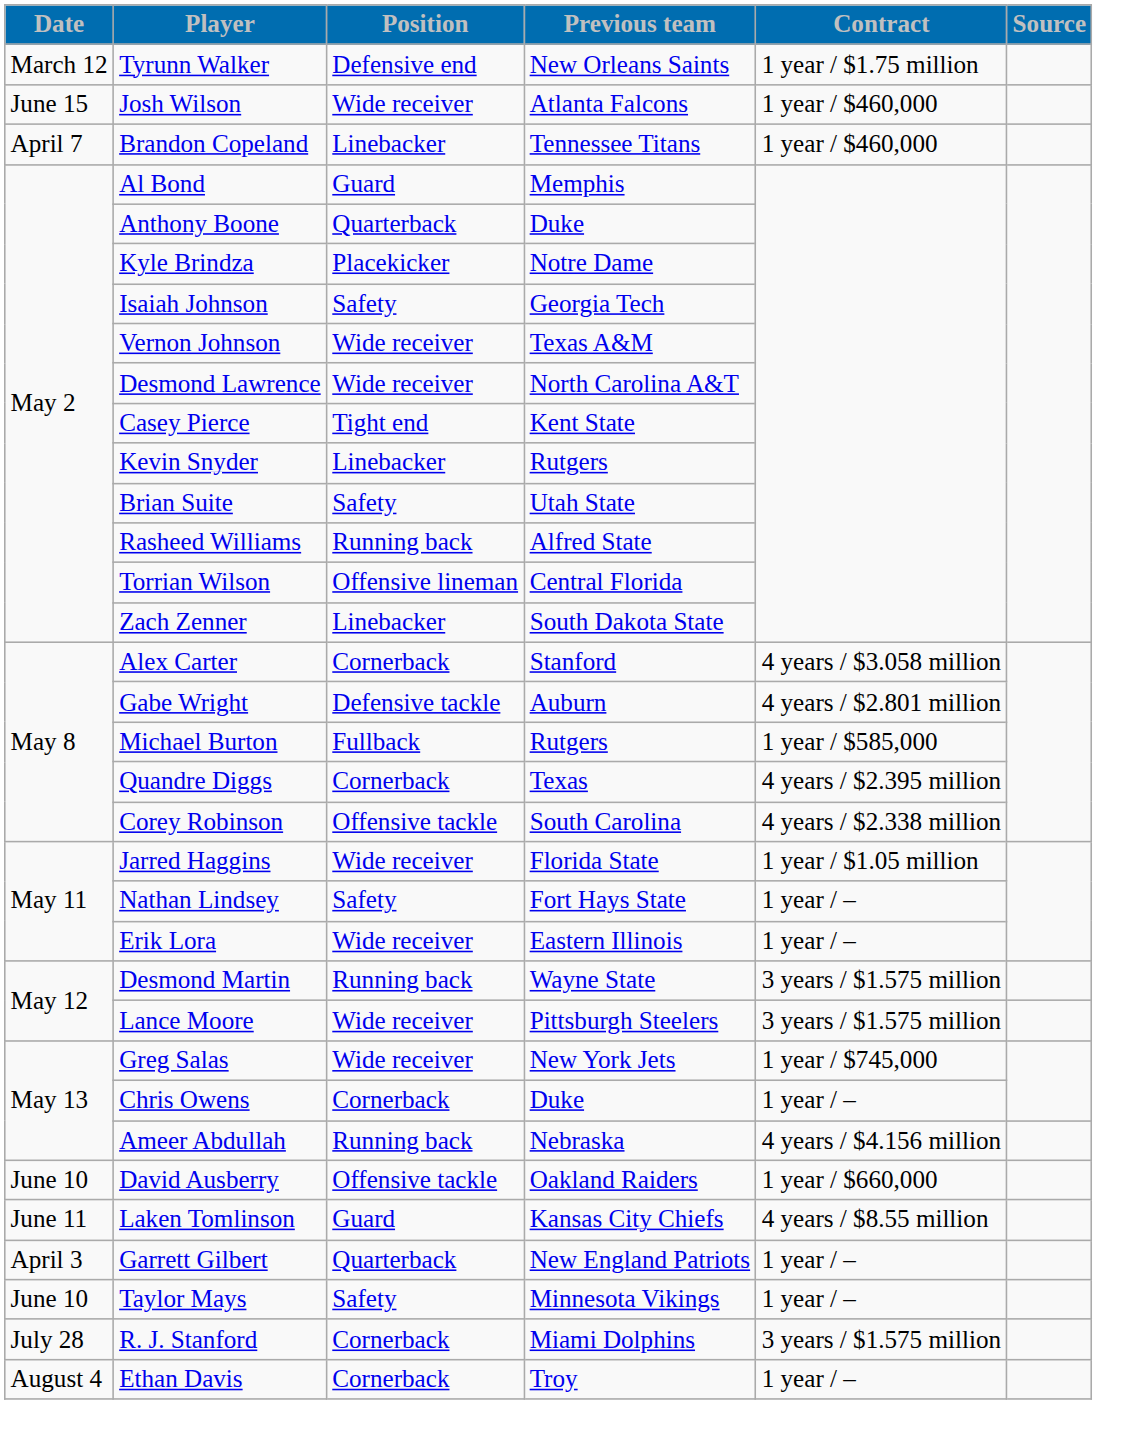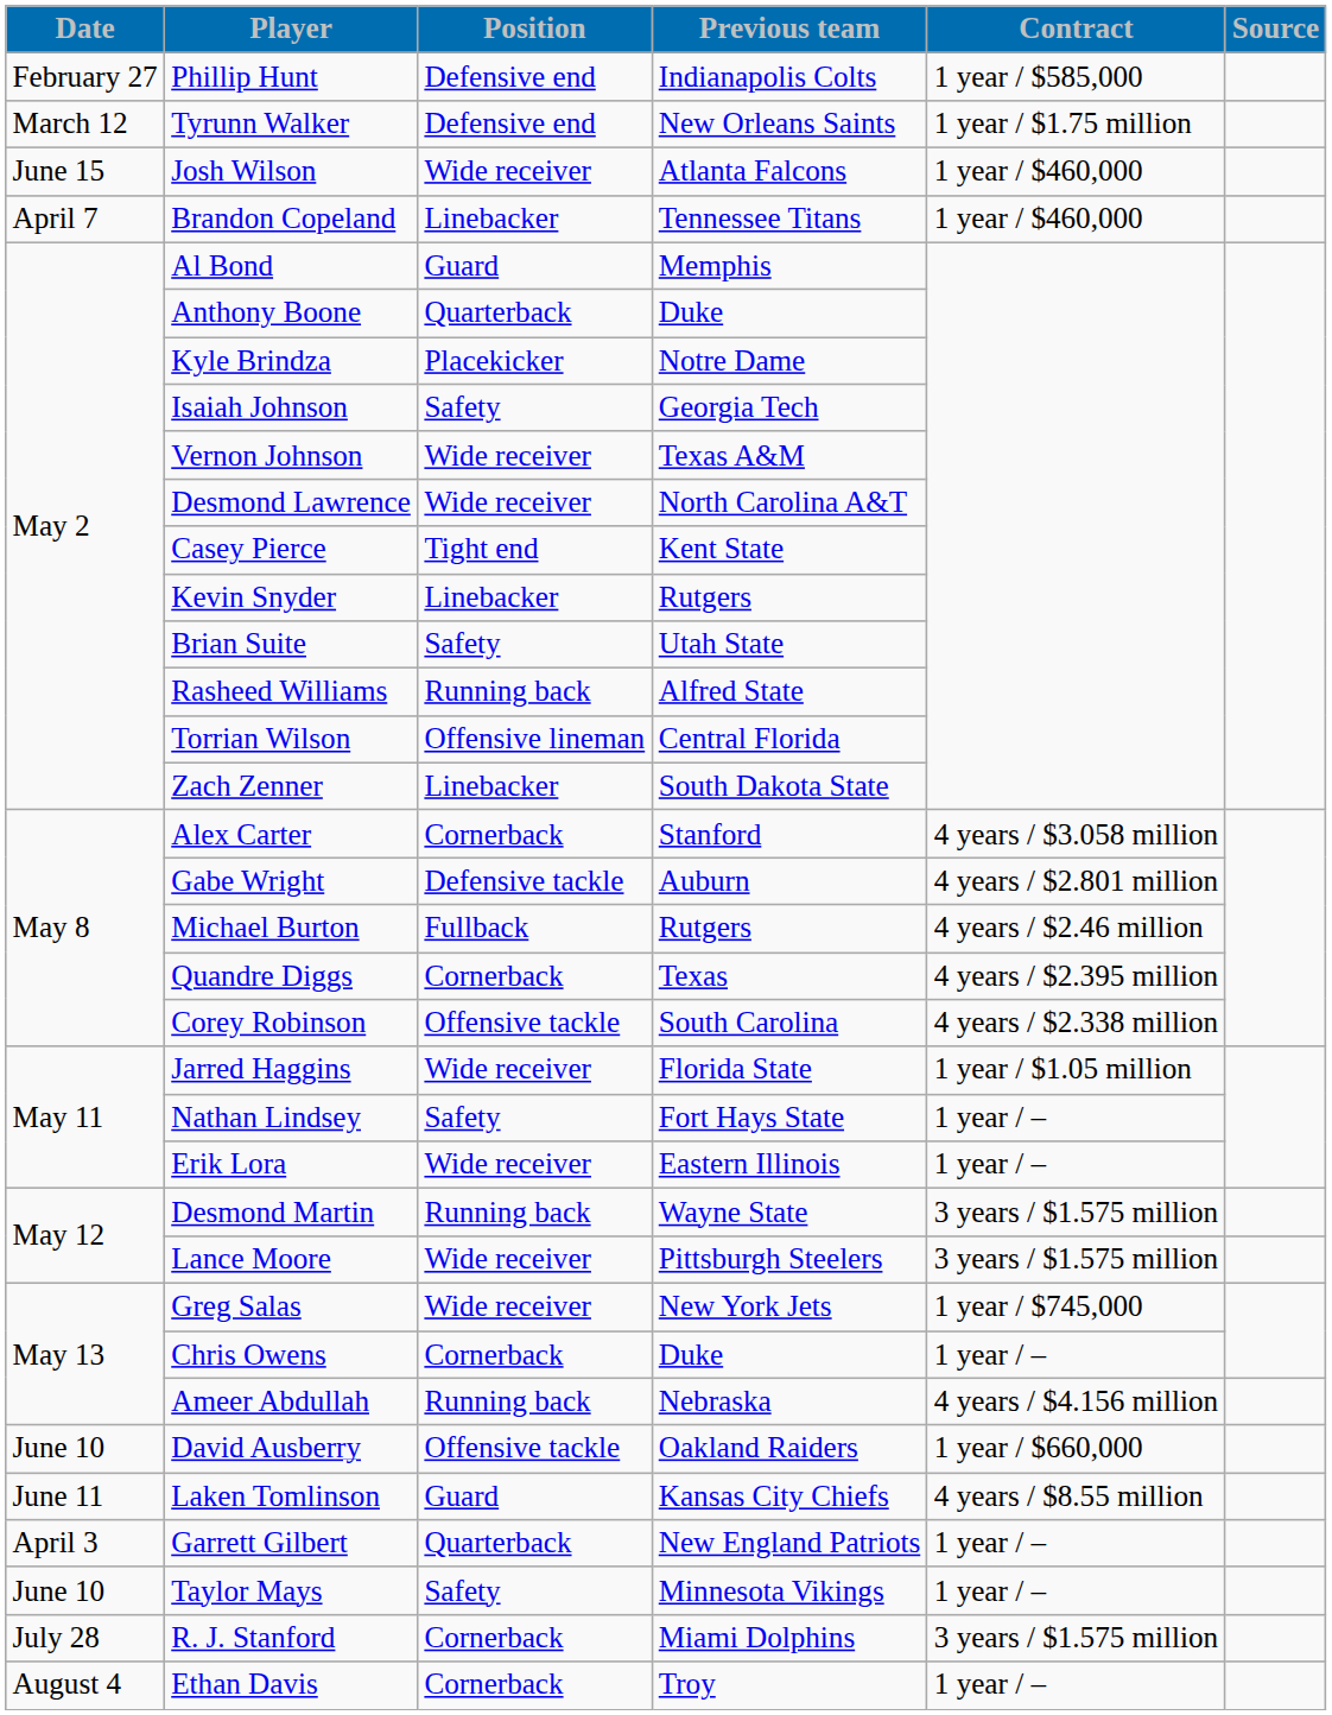 <table class="wikitable">
 <tr>
 <th style="background:#006DB0;color:silver">Date</th>
 <th style="background:#006DB0;color:silver">Player</th>
 <th style="background:#006DB0;color:silver">Position</th>
 <th style="background:#006DB0;color:silver">Previous team</th>
 <th style="background:#006DB0;color:silver">Contract</th>
 <th style="background:#006DB0;color:silver">Source</th>
+</tr>
+<tr>
+<td>February 27</td>
+<td><a href='#'>Phillip Hunt</a></td>
+<td><a href='#'>Defensive end</a></td>
+<td><a href='#'>Indianapolis Colts</a></td>
+<td>1 year / $585,000</td>
+<td></td>
 </tr>
 <tr>
 <td>March 12</td>
 <td><a href='#'>Tyrunn Walker</a></td>
 <td><a href='#'>Defensive end</a></td>
 <td><a href='#'>New Orleans Saints</a></td>
 <td>1 year / $1.75 million</td>
 <td></td>
 </tr>
 <tr>
 <td>June 15</td>
 <td><a href='#'>Josh Wilson</a></td>
 <td><a href='#'>Wide receiver</a></td>
 <td><a href='#'>Atlanta Falcons</a></td>
 <td>1 year / $460,000</td>
 <td></td>
 </tr>
 <tr>
 <td>April 7</td>
 <td><a href='#'>Brandon Copeland</a></td>
 <td><a href='#'>Linebacker</a></td>
 <td><a href='#'>Tennessee Titans</a></td>
 <td>1 year / $460,000</td>
 <td></td>
 </tr>
 <tr>
 <td rowspan="12">May 2</td>
 <td><a href='#'>Al Bond</a></td>
 <td><a href='#'>Guard</a></td>
 <td><a href='#'>Memphis</a></td>
 <td rowspan="12"></td>
 <td rowspan="12"></td>
 </tr>
 <tr>
 <td><a href='#'>Anthony Boone</a></td>
 <td><a href='#'>Quarterback</a></td>
 <td><a href='#'>Duke</a></td>
 </tr>
 <tr>
 <td><a href='#'>Kyle Brindza</a></td>
 <td><a href='#'>Placekicker</a></td>
 <td><a href='#'>Notre Dame</a></td>
 </tr>
 <tr>
 <td><a href='#'>Isaiah Johnson</a></td>
 <td><a href='#'>Safety</a></td>
 <td><a href='#'>Georgia Tech</a></td>
 </tr>
 <tr>
 <td><a href='#'>Vernon Johnson</a></td>
 <td><a href='#'>Wide receiver</a></td>
 <td><a href='#'>Texas A&M</a></td>
 </tr>
 <tr>
 <td><a href='#'>Desmond Lawrence</a></td>
 <td><a href='#'>Wide receiver</a></td>
 <td><a href='#'>North Carolina A&T</a></td>
 </tr>
 <tr>
 <td><a href='#'>Casey Pierce</a></td>
 <td><a href='#'>Tight end</a></td>
 <td><a href='#'>Kent State</a></td>
 </tr>
 <tr>
 <td><a href='#'>Kevin Snyder</a></td>
 <td><a href='#'>Linebacker</a></td>
 <td><a href='#'>Rutgers</a></td>
 </tr>
 <tr>
 <td><a href='#'>Brian Suite</a></td>
 <td><a href='#'>Safety</a></td>
 <td><a href='#'>Utah State</a></td>
 </tr>
 <tr>
 <td><a href='#'>Rasheed Williams</a></td>
 <td><a href='#'>Running back</a></td>
 <td><a href='#'>Alfred State</a></td>
 </tr>
 <tr>
 <td><a href='#'>Torrian Wilson</a></td>
 <td><a href='#'>Offensive lineman</a></td>
 <td><a href='#'>Central Florida</a></td>
 </tr>
 <tr>
 <td><a href='#'>Zach Zenner</a></td>
 <td><a href='#'>Linebacker</a></td>
 <td><a href='#'>South Dakota State</a></td>
 </tr>
 <tr>
 <td rowspan="5">May 8</td>
 <td><a href='#'>Alex Carter</a></td>
 <td><a href='#'>Cornerback</a></td>
 <td><a href='#'>Stanford</a></td>
 <td>4 years / $3.058 million</td>
 <td rowspan="5"></td>
 </tr>
 <tr>
 <td><a href='#'>Gabe Wright</a></td>
 <td><a href='#'>Defensive tackle</a></td>
 <td><a href='#'>Auburn</a></td>
 <td>4 years / $2.801 million</td>
 </tr>
 <tr>
 <td><a href='#'>Michael Burton</a></td>
 <td><a href='#'>Fullback</a></td>
 <td><a href='#'>Rutgers</a></td>
-<td>1 year / $585,000</td>
+<td>4 years / $2.46 million</td>
 </tr>
 <tr>
 <td><a href='#'>Quandre Diggs</a></td>
 <td><a href='#'>Cornerback</a></td>
 <td><a href='#'>Texas</a></td>
 <td>4 years / $2.395 million</td>
 </tr>
 <tr>
 <td><a href='#'>Corey Robinson</a></td>
 <td><a href='#'>Offensive tackle</a></td>
 <td><a href='#'>South Carolina</a></td>
 <td>4 years / $2.338 million</td>
 </tr>
 <tr>
 <td rowspan="3">May 11</td>
 <td><a href='#'>Jarred Haggins</a></td>
 <td><a href='#'>Wide receiver</a></td>
 <td><a href='#'>Florida State</a></td>
 <td>1 year / $1.05 million</td>
 <td rowspan="3"></td>
 </tr>
 <tr>
 <td><a href='#'>Nathan Lindsey</a></td>
 <td><a href='#'>Safety</a></td>
 <td><a href='#'>Fort Hays State</a></td>
 <td>1 year / –</td>
 </tr>
 <tr>
 <td><a href='#'>Erik Lora</a></td>
 <td><a href='#'>Wide receiver</a></td>
 <td><a href='#'>Eastern Illinois</a></td>
 <td>1 year / –</td>
 </tr>
 <tr>
 <td rowspan="2">May 12</td>
 <td><a href='#'>Desmond Martin</a></td>
 <td><a href='#'>Running back</a></td>
 <td><a href='#'>Wayne State</a></td>
 <td>3 years / $1.575 million</td>
 <td></td>
 </tr>
 <tr>
 <td><a href='#'>Lance Moore</a></td>
 <td><a href='#'>Wide receiver</a></td>
 <td><a href='#'>Pittsburgh Steelers</a></td>
 <td>3 years / $1.575 million</td>
 <td></td>
 </tr>
 <tr>
 <td rowspan="3">May 13</td>
 <td><a href='#'>Greg Salas</a></td>
 <td><a href='#'>Wide receiver</a></td>
 <td><a href='#'>New York Jets</a></td>
 <td>1 year / $745,000</td>
 <td rowspan="2"></td>
 </tr>
 <tr>
 <td><a href='#'>Chris Owens</a></td>
 <td><a href='#'>Cornerback</a></td>
 <td><a href='#'>Duke</a></td>
 <td>1 year / –</td>
 </tr>
 <tr>
 <td><a href='#'>Ameer Abdullah</a></td>
 <td><a href='#'>Running back</a></td>
 <td><a href='#'>Nebraska</a></td>
 <td>4 years / $4.156 million</td>
 <td></td>
 </tr>
 <tr>
 <td>June 10</td>
 <td><a href='#'>David Ausberry</a></td>
 <td><a href='#'>Offensive tackle</a></td>
 <td><a href='#'>Oakland Raiders</a></td>
 <td>1 year / $660,000</td>
 <td></td>
 </tr>
 <tr>
 <td>June 11</td>
 <td><a href='#'>Laken Tomlinson</a></td>
 <td><a href='#'>Guard</a></td>
 <td><a href='#'>Kansas City Chiefs</a></td>
 <td>4 years / $8.55 million</td>
 <td></td>
 </tr>
 <tr>
 <td>April 3</td>
 <td><a href='#'>Garrett Gilbert</a></td>
 <td><a href='#'>Quarterback</a></td>
 <td><a href='#'>New England Patriots</a></td>
 <td>1 year / –</td>
 <td></td>
 </tr>
 <tr>
 <td>June 10</td>
 <td><a href='#'>Taylor Mays</a></td>
 <td><a href='#'>Safety</a></td>
 <td><a href='#'>Minnesota Vikings</a></td>
 <td>1 year / –</td>
 <td></td>
 </tr>
 <tr>
 <td>July 28</td>
 <td><a href='#'>R. J. Stanford</a></td>
 <td><a href='#'>Cornerback</a></td>
 <td><a href='#'>Miami Dolphins</a></td>
 <td>3 years / $1.575 million</td>
 <td></td>
 </tr>
 <tr>
 <td>August 4</td>
 <td><a href='#'>Ethan Davis</a></td>
 <td><a href='#'>Cornerback</a></td>
 <td><a href='#'>Troy</a></td>
 <td>1 year / –</td>
 <td></td>
 </tr>
 </table>
